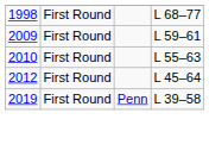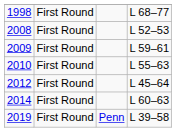 <table class="wikitable" style="text-align: center">
 <tr>
 </tr>
 <tr>
 <td><a href='#'>1998</a></td>
 <td>First Round</td>
 <td></td>
 <td>L 68–77</td>
+</tr>
+<tr>
+<td><a href='#'>2008</a></td>
+<td>First Round</td>
+<td></td>
+<td>L 52–53</td>
 </tr>
 <tr>
 <td><a href='#'>2009</a></td>
 <td>First Round</td>
 <td></td>
 <td>L 59–61</td>
 </tr>
 <tr>
 <td><a href='#'>2010</a></td>
 <td>First Round</td>
 <td></td>
 <td>L 55–63</td>
 </tr>
 <tr>
 <td><a href='#'>2012</a></td>
 <td>First Round</td>
 <td></td>
 <td>L 45–64</td>
 </tr>
 <tr>
+<td><a href='#'>2014</a></td>
+<td>First Round</td>
+<td></td>
+<td>L 60–63</td>
+</tr>
+<tr>
 <td><a href='#'>2019</a></td>
 <td>First Round</td>
 <td><a href='#'>Penn</a></td>
 <td>L 39–58</td>
 </tr>
 </table>
